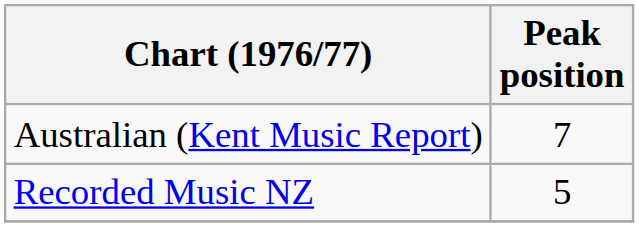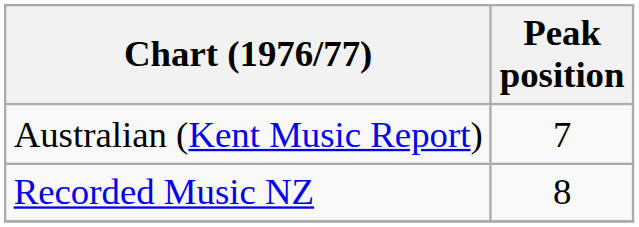 <table class="wikitable">
 <tr>
 <th>Chart (1976/77)</th>
 <th>Peak<br>position</th>
 </tr>
 <tr>
 <td>Australian (<a href='#'>Kent Music Report</a>)</td>
 <td align="center">7</td>
 </tr>
 <tr>
 <td><a href='#'>Recorded Music NZ</a></td>
-<td style="text-align:center;">5</td>
+<td style="text-align:center;">8</td>
 </tr>
 <tr>
 </tr>
 </table>
